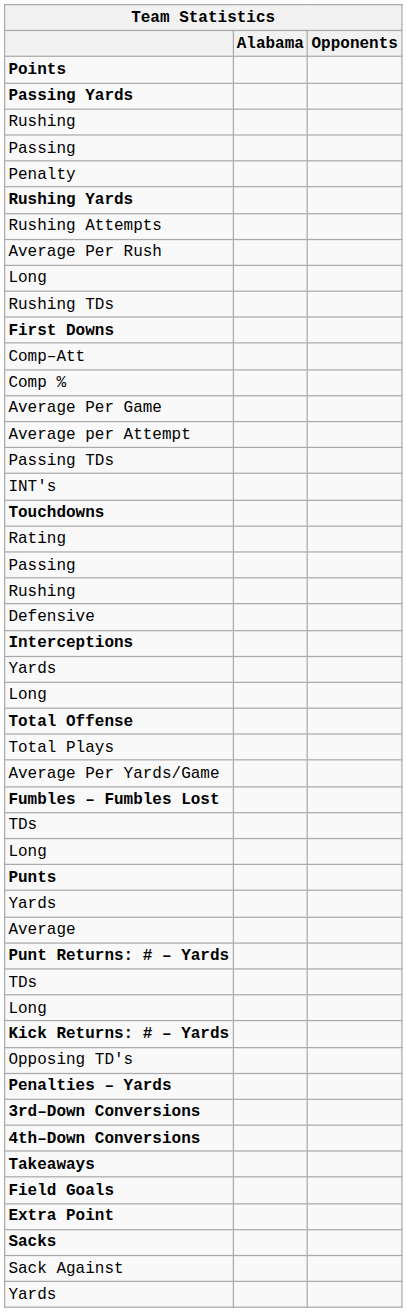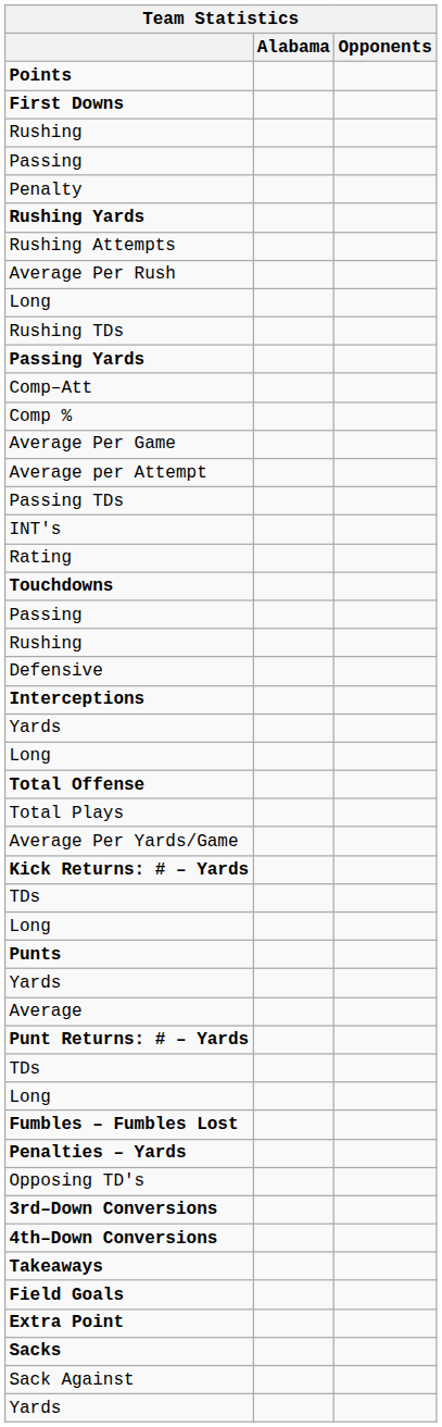 <table class="wikitable collapsible collapsed">
 <tr>
 <th colspan="3">Team Statistics </th>
 </tr>
 <tr>
 <th> </th>
 <th>Alabama</th>
 <th>Opponents</th>
 </tr>
 <tr>
 <td><strong>Points</strong></td>
 <td></td>
 <td></td>
 </tr>
 <tr>
-<td><strong>Passing Yards</strong></td>
+<td><strong>First Downs</strong></td>
 <td></td>
 <td></td>
 </tr>
 <tr>
 <td>Rushing</td>
 <td></td>
 <td></td>
 </tr>
 <tr>
 <td>Passing</td>
 <td></td>
 <td></td>
 </tr>
 <tr>
 <td>Penalty</td>
 <td></td>
 <td></td>
 </tr>
 <tr>
 <td><strong>Rushing Yards</strong></td>
 <td></td>
 <td></td>
 </tr>
 <tr>
 <td>Rushing Attempts</td>
 <td></td>
 <td></td>
 </tr>
 <tr>
 <td>Average Per Rush</td>
 <td></td>
 <td></td>
 </tr>
 <tr>
 <td>Long</td>
 <td></td>
 <td></td>
 </tr>
 <tr>
 <td>Rushing TDs</td>
 <td></td>
 <td></td>
 </tr>
 <tr>
-<td><strong>First Downs</strong></td>
+<td><strong>Passing Yards</strong></td>
 <td></td>
 <td></td>
 </tr>
 <tr>
 <td>Comp–Att</td>
 <td></td>
 <td></td>
 </tr>
 <tr>
 <td>Comp %</td>
 <td></td>
 <td></td>
 </tr>
 <tr>
 <td>Average Per Game</td>
 <td></td>
 <td></td>
 </tr>
 <tr>
 <td>Average per Attempt</td>
 <td></td>
 <td></td>
 </tr>
 <tr>
 <td>Passing TDs</td>
 <td></td>
 <td></td>
 </tr>
 <tr>
 <td>INT's</td>
 <td></td>
 <td></td>
 </tr>
 <tr>
-<td><strong>Touchdowns</strong></td>
+<td>Rating</td>
 <td></td>
 <td></td>
 </tr>
 <tr>
-<td>Rating</td>
+<td><strong>Touchdowns</strong></td>
 <td></td>
 <td></td>
 </tr>
 <tr>
 <td>Passing</td>
 <td></td>
 <td></td>
 </tr>
 <tr>
 <td>Rushing</td>
 <td></td>
 <td></td>
 </tr>
 <tr>
 <td>Defensive</td>
 <td></td>
 <td></td>
 </tr>
 <tr>
 <td><strong>Interceptions</strong></td>
 <td></td>
 <td></td>
 </tr>
 <tr>
 <td>Yards</td>
 <td></td>
 <td></td>
 </tr>
 <tr>
 <td>Long</td>
 <td></td>
 <td></td>
 </tr>
 <tr>
 <td><strong>Total Offense</strong></td>
 <td></td>
 <td></td>
 </tr>
 <tr>
 <td>Total Plays</td>
 <td></td>
 <td></td>
 </tr>
 <tr>
 <td>Average Per Yards/Game</td>
 <td></td>
 <td></td>
 </tr>
 <tr>
-<td><strong>Fumbles – Fumbles Lost</strong></td>
+<td><strong>Kick Returns: # – Yards</strong></td>
 <td></td>
 <td></td>
 </tr>
 <tr>
 <td>TDs</td>
 <td></td>
 <td></td>
 </tr>
 <tr>
 <td>Long</td>
 <td></td>
 <td></td>
 </tr>
 <tr>
 <td><strong>Punts</strong></td>
 <td></td>
 <td></td>
 </tr>
 <tr>
 <td>Yards</td>
 <td></td>
 <td></td>
 </tr>
 <tr>
 <td>Average</td>
 <td></td>
 <td></td>
 </tr>
 <tr>
 <td><strong>Punt Returns: # – Yards</strong></td>
 <td></td>
 <td></td>
 </tr>
 <tr>
 <td>TDs</td>
 <td></td>
 <td></td>
 </tr>
 <tr>
 <td>Long</td>
 <td></td>
 <td></td>
 </tr>
 <tr>
-<td><strong>Kick Returns: # – Yards</strong></td>
+<td><strong>Fumbles – Fumbles Lost</strong></td>
+<td></td>
+<td></td>
+</tr>
+<tr>
+<td><strong>Penalties – Yards</strong></td>
 <td></td>
 <td></td>
 </tr>
 <tr>
 <td>Opposing TD's</td>
-<td></td>
-<td></td>
-</tr>
-<tr>
-<td><strong>Penalties – Yards</strong></td>
 <td></td>
 <td></td>
 </tr>
 <tr>
 <td><strong>3rd–Down Conversions</strong></td>
 <td></td>
 <td></td>
 </tr>
 <tr>
 <td><strong>4th–Down Conversions</strong></td>
 <td></td>
 <td></td>
 </tr>
 <tr>
 <td><strong>Takeaways</strong></td>
 <td></td>
 <td></td>
 </tr>
 <tr>
 <td><strong>Field Goals</strong></td>
 <td></td>
 <td></td>
 </tr>
 <tr>
 <td><strong>Extra Point</strong></td>
 <td></td>
 <td></td>
 </tr>
 <tr>
 <td><strong>Sacks</strong></td>
 <td></td>
 <td></td>
 </tr>
 <tr>
 <td>Sack Against</td>
 <td></td>
 <td></td>
 </tr>
 <tr>
 <td>Yards</td>
 <td></td>
 <td></td>
 </tr>
 </table>
